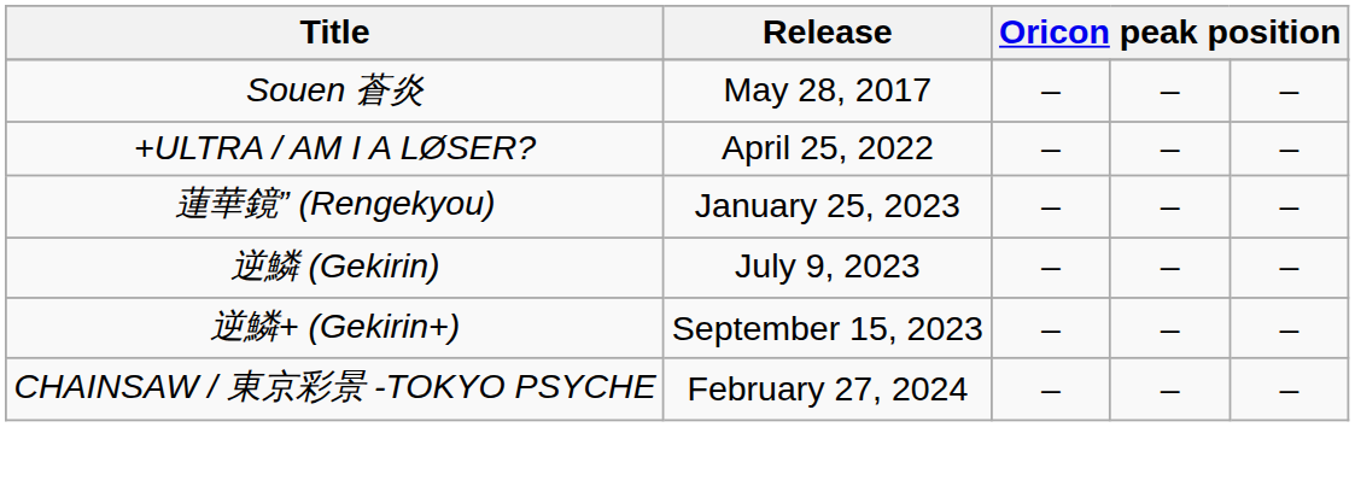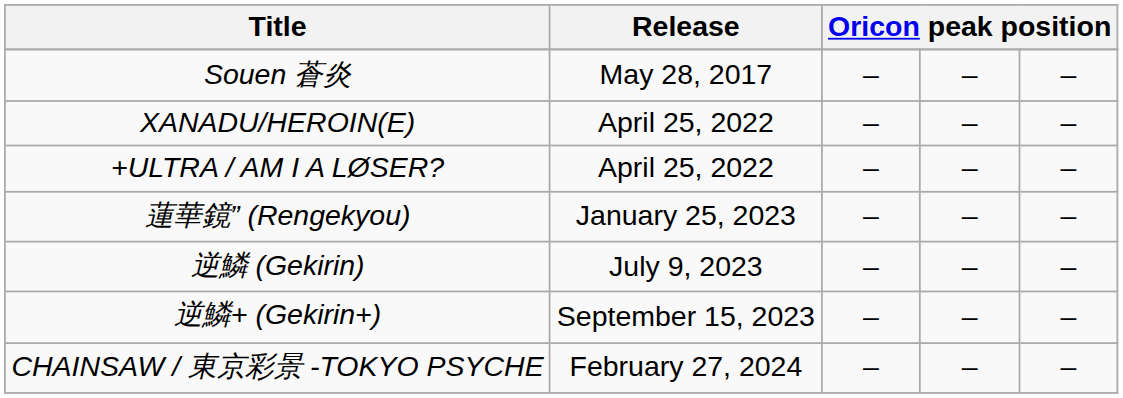 <table class="wikitable" style="text-align:center;">
 <tr>
 <th scope="col" rowspan="1">Title</th>
 <th scope="col" rowspan="1">Release</th>
 <th scope="col" colspan="3"><a href='#'>Oricon</a> peak position</th>
 </tr>
 <tr>
 </tr>
 <tr>
 <td><em>Souen 蒼炎</em></td>
 <td>May 28, 2017</td>
+<td>–</td>
+<td>–</td>
+<td>–</td>
+</tr>
+<tr>
+<td><em>XANADU/HEROIN(E)</em></td>
+<td>April 25, 2022</td>
 <td>–</td>
 <td>–</td>
 <td>–</td>
 </tr>
 <tr>
 <td><em>+ULTRA / AM I A LØSER?</em></td>
 <td>April 25, 2022</td>
 <td>–</td>
 <td>–</td>
 <td>–</td>
 </tr>
 <tr>
 <td><em>蓮華鏡” (Rengekyou)</em></td>
 <td>January 25, 2023</td>
 <td>–</td>
 <td>–</td>
 <td>–</td>
 </tr>
 <tr>
 <td><em>逆鱗 (Gekirin)</em></td>
 <td>July 9, 2023</td>
 <td>–</td>
 <td>–</td>
 <td>–</td>
 </tr>
 <tr>
 <td><em>逆鱗+ (Gekirin+)</em></td>
 <td>September 15, 2023</td>
 <td>–</td>
 <td>–</td>
 <td>–</td>
 </tr>
 <tr>
 <td><em>CHAINSAW / 東京彩景 -TOKYO PSYCHE</em></td>
 <td>February 27, 2024</td>
 <td>–</td>
 <td>–</td>
 <td>–</td>
 </tr>
 </table>
